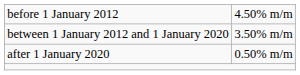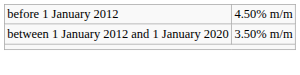 <table class="wikitable">
 <tr>
 <td>before 1 January 2012</td>
 <td>4.50% m/m</td>
 </tr>
 <tr>
 <td>between 1 January 2012 and 1 January 2020</td>
 <td>3.50% m/m</td>
 </tr>
 <tr>
-<td>after 1 January 2020</td>
-<td>0.50% m/m</td>
-</tr>
-<tr>
 <td colspan="2"></td>
 </tr>
 </table>
